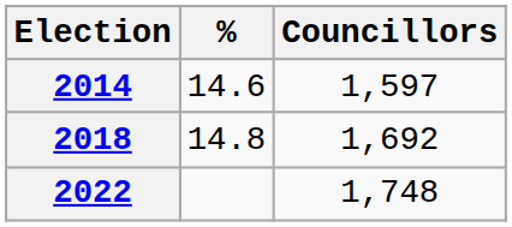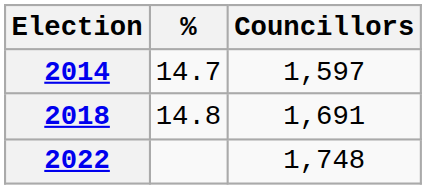 <table class="wikitable" style="text-align: center;">
 <tr>
 <th>Election</th>
 <th>%</th>
 <th>Councillors</th>
 </tr>
 <tr>
 <th><a href='#'>2014</a></th>
-<td>14.6</td>
+<td>14.7</td>
 <td>1,597</td>
 </tr>
 <tr>
 <th><a href='#'>2018</a></th>
 <td>14.8</td>
-<td>1,692</td>
+<td>1,691</td>
 </tr>
 <tr>
 <th><a href='#'>2022</a></th>
 <td></td>
 <td>1,748</td>
 </tr>
 </table>
